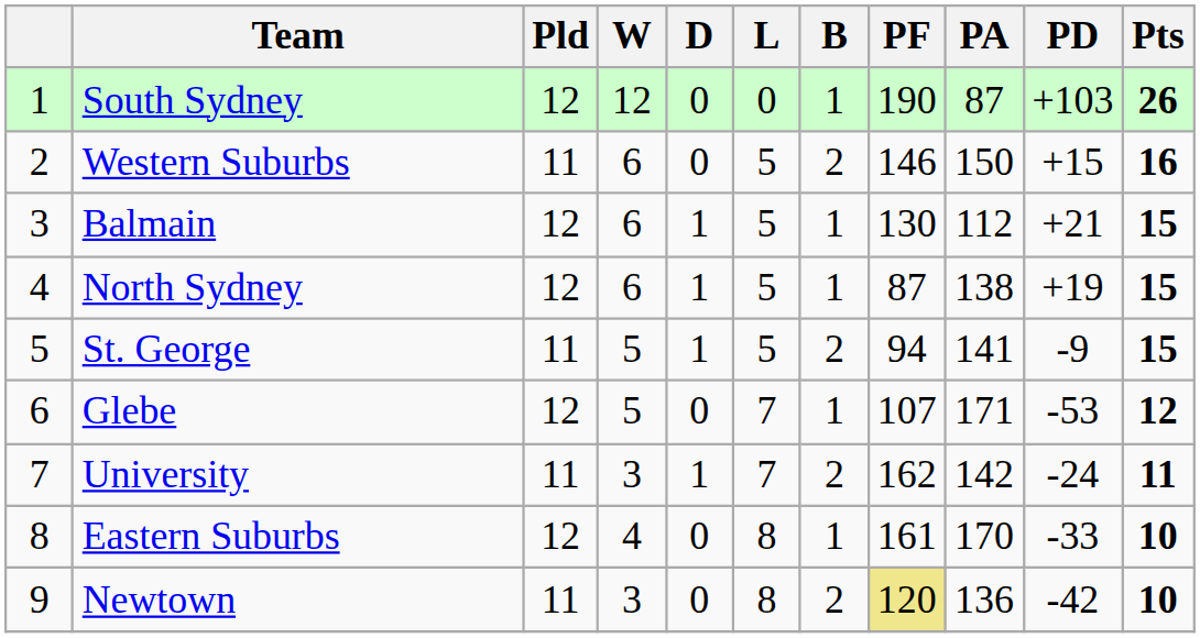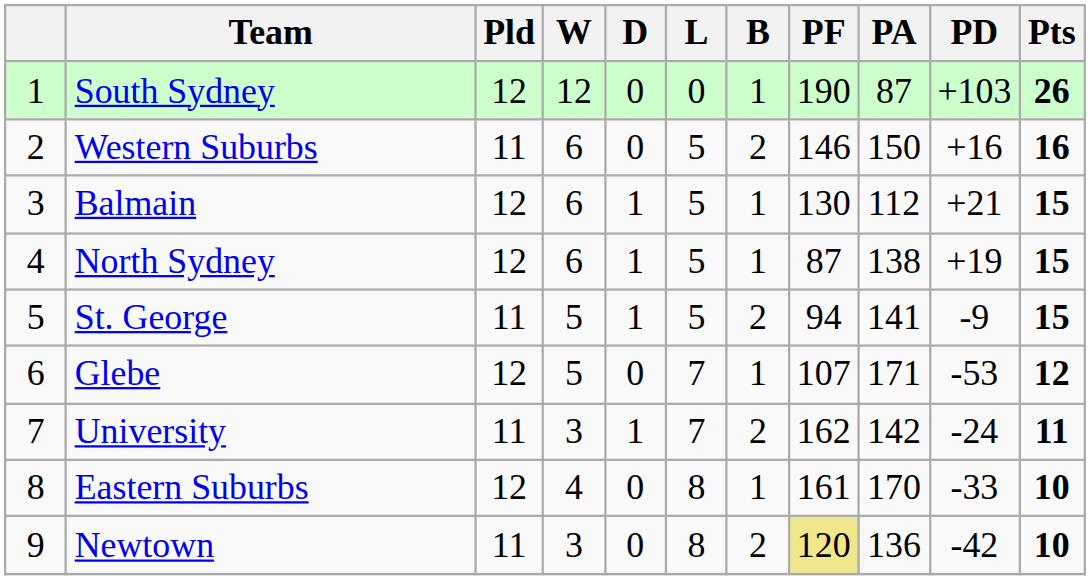 <table class="wikitable" style="text-align:center;">
 <tr>
 <th width=20 abbr="Position"></th>
 <th width=175>Team</th>
 <th width=20 abbr="Played">Pld</th>
 <th width=20 abbr="Won">W</th>
 <th width=20 abbr="Drawn">D</th>
 <th width=20 abbr="Lost">L</th>
 <th width=20 abbr="Bye">B</th>
 <th width=20 abbr="Points for">PF</th>
 <th width=20 abbr="Points against">PA</th>
 <th width=20 abbr="Points difference">PD</th>
 <th width=20 abbr="Points">Pts</th>
 </tr>
 <tr style="background: #ccffcc;">
 <td>1</td>
 <td style="text-align:left;"> <a href='#'>South Sydney</a></td>
 <td>12</td>
 <td>12</td>
 <td>0</td>
 <td>0</td>
 <td>1</td>
 <td>190</td>
 <td>87</td>
 <td>+103</td>
 <td><strong>26</strong></td>
 </tr>
 <tr>
 <td>2</td>
 <td style="text-align:left;"> <a href='#'>Western Suburbs</a></td>
 <td>11</td>
 <td>6</td>
 <td>0</td>
 <td>5</td>
 <td>2</td>
 <td>146</td>
 <td>150</td>
-<td>+15</td>
+<td>+16</td>
 <td><strong>16</strong></td>
 </tr>
 <tr>
 <td>3</td>
 <td style="text-align:left;"> <a href='#'>Balmain</a></td>
 <td>12</td>
 <td>6</td>
 <td>1</td>
 <td>5</td>
 <td>1</td>
 <td>130</td>
 <td>112</td>
 <td>+21</td>
 <td><strong>15</strong></td>
 </tr>
 <tr>
 <td>4</td>
 <td style="text-align:left;"> <a href='#'>North Sydney</a></td>
 <td>12</td>
 <td>6</td>
 <td>1</td>
 <td>5</td>
 <td>1</td>
 <td>87</td>
 <td>138</td>
 <td>+19</td>
 <td><strong>15</strong></td>
 </tr>
 <tr>
 <td>5</td>
 <td style="text-align:left;"> <a href='#'>St. George</a></td>
 <td>11</td>
 <td>5</td>
 <td>1</td>
 <td>5</td>
 <td>2</td>
 <td>94</td>
 <td>141</td>
 <td>-9</td>
 <td><strong>15</strong></td>
 </tr>
 <tr>
 <td>6</td>
 <td style="text-align:left;"> <a href='#'>Glebe</a></td>
 <td>12</td>
 <td>5</td>
 <td>0</td>
 <td>7</td>
 <td>1</td>
 <td>107</td>
 <td>171</td>
 <td>-53</td>
 <td><strong>12</strong></td>
 </tr>
 <tr>
 <td>7</td>
 <td style="text-align:left;"> <a href='#'>University</a></td>
 <td>11</td>
 <td>3</td>
 <td>1</td>
 <td>7</td>
 <td>2</td>
 <td>162</td>
 <td>142</td>
 <td>-24</td>
 <td><strong>11</strong></td>
 </tr>
 <tr>
 <td>8</td>
 <td style="text-align:left;"> <a href='#'>Eastern Suburbs</a></td>
 <td>12</td>
 <td>4</td>
 <td>0</td>
 <td>8</td>
 <td>1</td>
 <td>161</td>
 <td>170</td>
 <td>-33</td>
 <td><strong>10</strong></td>
 </tr>
 <tr>
 <td>9</td>
 <td style="text-align:left;"> <a href='#'>Newtown</a></td>
 <td>11</td>
 <td>3</td>
 <td>0</td>
 <td>8</td>
 <td>2</td>
 <td style="background: khaki;">120</td>
 <td>136</td>
 <td>-42</td>
 <td><strong>10</strong></td>
 </tr>
 <tr>
 </tr>
 </table>
